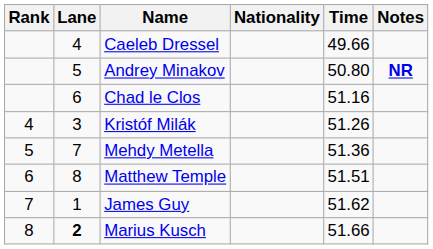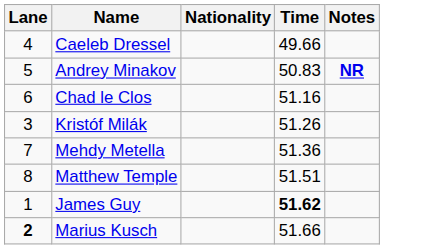 <table class="wikitable sortable" style="text-align:center">
 <tr>
-<th>Rank</th>
 <th>Lane</th>
 <th>Name</th>
 <th>Nationality</th>
 <th>Time</th>
 <th>Notes</th>
 </tr>
 <tr>
-<td></td>
 <td>4</td>
 <td align=left><a href='#'>Caeleb Dressel</a></td>
 <td align=left></td>
 <td>49.66</td>
 <td></td>
 </tr>
 <tr>
-<td></td>
 <td>5</td>
 <td align=left><a href='#'>Andrey Minakov</a></td>
 <td align=left></td>
-<td>50.80</td>
+<td>50.83</td>
 <td><strong><a href='#'>NR</a></strong></td>
 </tr>
 <tr>
-<td></td>
 <td>6</td>
 <td align=left><a href='#'>Chad le Clos</a></td>
 <td align=left></td>
 <td>51.16</td>
 <td></td>
 </tr>
 <tr>
-<td>4</td>
 <td>3</td>
 <td align=left><a href='#'>Kristóf Milák</a></td>
 <td align=left></td>
 <td>51.26</td>
 <td></td>
 </tr>
 <tr>
-<td>5</td>
 <td>7</td>
 <td align=left><a href='#'>Mehdy Metella</a></td>
 <td align=left></td>
 <td>51.36</td>
 <td></td>
 </tr>
 <tr>
-<td>6</td>
 <td>8</td>
 <td align=left><a href='#'>Matthew Temple</a></td>
 <td align=left></td>
 <td>51.51</td>
 <td></td>
 </tr>
 <tr>
-<td>7</td>
 <td>1</td>
 <td align=left><a href='#'>James Guy</a></td>
 <td align=left></td>
-<td>51.62</td>
+<td><strong>51.62</strong></td>
 <td></td>
 </tr>
 <tr>
-<td>8</td>
 <td><strong>2</strong></td>
 <td align=left><a href='#'>Marius Kusch</a></td>
 <td align=left></td>
 <td>51.66</td>
 <td></td>
 </tr>
 </table>
